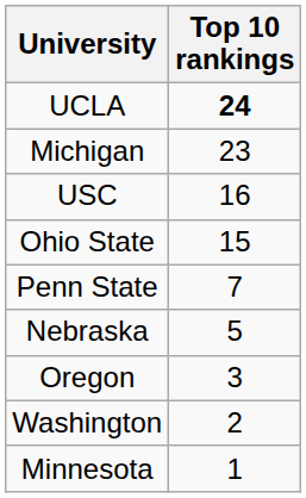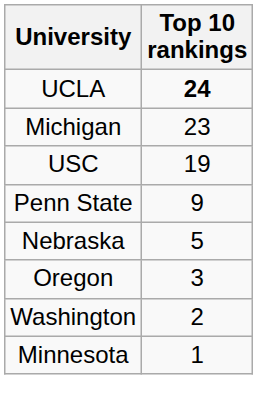 <table class="wikitable" style="text-align: center;">
 <tr>
 <th scope="col">University</th>
 <th scope="col">Top 10<br>rankings</th>
 </tr>
 <tr>
 <td>UCLA</td>
 <td><strong>24</strong></td>
 </tr>
 <tr>
 <td>Michigan</td>
 <td>23</td>
 </tr>
 <tr>
 <td>USC</td>
-<td>16</td>
-</tr>
-<tr>
-<td>Ohio State</td>
-<td>15</td>
+<td>19</td>
 </tr>
 <tr>
 <td>Penn State</td>
-<td>7</td>
+<td>9</td>
 </tr>
 <tr>
 <td>Nebraska</td>
 <td>5</td>
 </tr>
 <tr>
 <td>Oregon</td>
 <td>3</td>
 </tr>
 <tr>
 <td>Washington</td>
 <td>2</td>
 </tr>
 <tr>
 <td>Minnesota</td>
 <td>1</td>
 </tr>
 </table>
